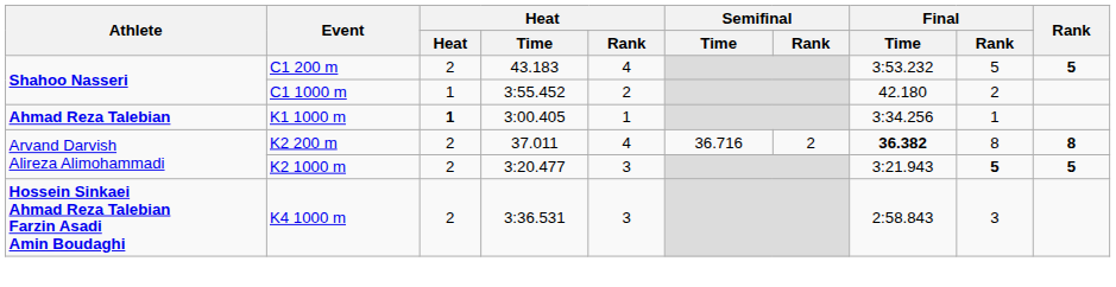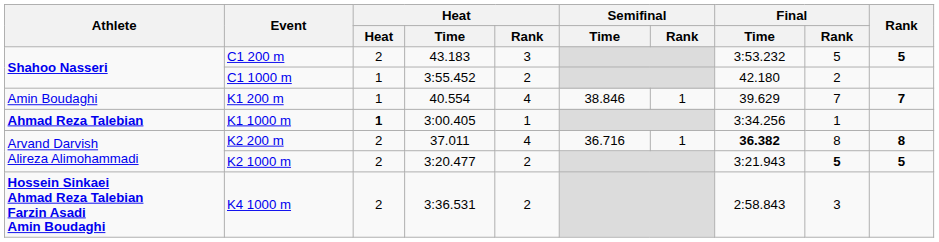 <table class="wikitable" width="80%" style="text-align:center; font-size:90%">
 <tr>
 <th rowspan="2" width="17%">Athlete</th>
 <th rowspan="2" width="10%">Event</th>
 <th colspan="3">Heat</th>
 <th colspan="2">Semifinal</th>
 <th colspan="2">Final</th>
 <th rowspan="2" width="5%">Rank</th>
 </tr>
 <tr>
 <th width="4%">Heat</th>
 <th width="7%">Time</th>
 <th width="5%">Rank</th>
 <th width="7%">Time</th>
 <th width="5%">Rank</th>
 <th width="7%">Time</th>
 <th width="5%">Rank</th>
 </tr>
 <tr>
 <td rowspan="2" align="left"><strong><a href='#'>Shahoo Nasseri</a></strong></td>
 <td align="left"><a href='#'>C1 200 m</a></td>
 <td>2</td>
 <td>43.183</td>
-<td>4 <strong></strong></td>
+<td>3 <strong></strong></td>
 <td colspan=2 bgcolor=#DCDCDC></td>
 <td>3:53.232</td>
 <td>5</td>
 <td align=center><strong>5</strong></td>
 </tr>
 <tr>
 <td align="left"><a href='#'>C1 1000 m</a></td>
 <td>1</td>
 <td>3:55.452</td>
 <td>2 <strong></strong></td>
 <td colspan=2 bgcolor=#DCDCDC></td>
 <td>42.180</td>
 <td>2</td>
 <td></td>
+</tr>
+<tr>
+<td align="left"><a href='#'>Amin Boudaghi</a></td>
+<td align="left"><a href='#'>K1 200 m</a></td>
+<td>1</td>
+<td>40.554</td>
+<td>4 <strong></strong></td>
+<td>38.846</td>
+<td>1 <strong></strong></td>
+<td>39.629</td>
+<td>7</td>
+<td align=center><strong>7</strong></td>
 </tr>
 <tr>
 <td align="left"><strong><a href='#'>Ahmad Reza Talebian</a></strong></td>
 <td align="left"><a href='#'>K1 1000 m</a></td>
 <td><strong>1</strong></td>
 <td>3:00.405</td>
 <td>1 <strong></strong></td>
 <td colspan=2 bgcolor=#DCDCDC></td>
 <td>3:34.256</td>
 <td>1</td>
 <td></td>
 </tr>
 <tr>
 <td rowspan=2 align="left"><a href='#'>Arvand Darvish</a><br><a href='#'>Alireza Alimohammadi</a></td>
 <td align="left"><a href='#'>K2 200 m</a></td>
 <td>2</td>
 <td>37.011</td>
 <td>4 <strong></strong></td>
 <td>36.716</td>
-<td>2 <strong></strong></td>
+<td>1 <strong></strong></td>
 <td><strong>36.382</strong></td>
 <td>8</td>
 <td><strong>8</strong></td>
 </tr>
 <tr>
 <td align="left"><a href='#'>K2 1000 m</a></td>
 <td>2</td>
 <td>3:20.477</td>
-<td>3 <strong></strong></td>
+<td>2 <strong></strong></td>
 <td colspan=2 bgcolor=#DCDCDC></td>
 <td>3:21.943</td>
 <td><strong>5</strong></td>
 <td><strong>5</strong></td>
 </tr>
 <tr>
 <td align="left"><strong><a href='#'>Hossein Sinkaei</a><br><a href='#'>Ahmad Reza Talebian</a><br><a href='#'>Farzin Asadi</a><br><a href='#'>Amin Boudaghi</a></strong></td>
 <td align="left"><a href='#'>K4 1000 m</a></td>
 <td>2</td>
 <td>3:36.531</td>
-<td>3 <strong></strong></td>
+<td>2 <strong></strong></td>
 <td colspan=2 bgcolor=#DCDCDC></td>
 <td>2:58.843</td>
 <td>3</td>
 <td></td>
 </tr>
 </table>
